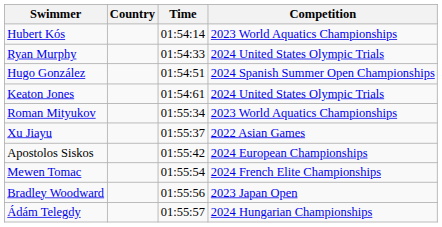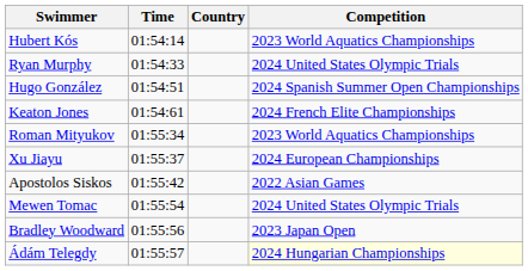 <table class="wikitable sortable mw-collapsible">
 <tr>
 <th scope="col">Swimmer</th>
+<th scope="col">Time</th>
 <th scope="col">Country</th>
-<th scope="col">Time</th>
 <th scope="col">Competition</th>
 </tr>
 <tr>
 <td><a href='#'>Hubert Kós</a></td>
+<td>01:54:14</td>
 <td></td>
-<td>01:54:14</td>
 <td><a href='#'>2023 World Aquatics Championships</a></td>
 </tr>
 <tr>
 <td><a href='#'>Ryan Murphy</a></td>
+<td>01:54:33</td>
 <td></td>
-<td>01:54:33</td>
 <td><a href='#'>2024 United States Olympic Trials</a></td>
 </tr>
 <tr>
 <td><a href='#'>Hugo González</a></td>
+<td>01:54:51</td>
 <td></td>
-<td>01:54:51</td>
 <td><a href='#'>2024 Spanish Summer Open Championships</a></td>
 </tr>
 <tr>
 <td><a href='#'>Keaton Jones</a></td>
+<td>01:54:61</td>
 <td></td>
-<td>01:54:61</td>
-<td><a href='#'>2024 United States Olympic Trials</a></td>
+<td><a href='#'>2024 French Elite Championships</a></td>
 </tr>
 <tr>
 <td><a href='#'>Roman Mityukov</a></td>
+<td>01:55:34</td>
 <td></td>
-<td>01:55:34</td>
 <td><a href='#'>2023 World Aquatics Championships</a></td>
 </tr>
 <tr>
 <td><a href='#'>Xu Jiayu</a></td>
+<td>01:55:37</td>
 <td></td>
-<td>01:55:37</td>
+<td><a href='#'>2024 European Championships</a></td>
+</tr>
+<tr>
+<td>Apostolos Siskos</td>
+<td>01:55:42</td>
+<td></td>
 <td><a href='#'>2022 Asian Games</a></td>
 </tr>
 <tr>
-<td>Apostolos Siskos</td>
+<td><a href='#'>Mewen Tomac</a></td>
+<td>01:55:54</td>
 <td></td>
-<td>01:55:42</td>
-<td><a href='#'>2024 European Championships</a></td>
-</tr>
-<tr>
-<td><a href='#'>Mewen Tomac</a></td>
-<td></td>
-<td>01:55:54</td>
-<td><a href='#'>2024 French Elite Championships</a></td>
+<td><a href='#'>2024 United States Olympic Trials</a></td>
 </tr>
 <tr>
 <td><a href='#'>Bradley Woodward</a></td>
+<td>01:55:56</td>
 <td></td>
-<td>01:55:56</td>
 <td><a href='#'>2023 Japan Open</a></td>
 </tr>
 <tr>
 <td><a href='#'>Ádám Telegdy</a></td>
+<td>01:55:57</td>
 <td></td>
-<td>01:55:57</td>
-<td><a href='#'>2024 Hungarian Championships</a></td>
+<td style="background: lightyellow;"><a href='#'>2024 Hungarian Championships</a></td>
 </tr>
 </table>
